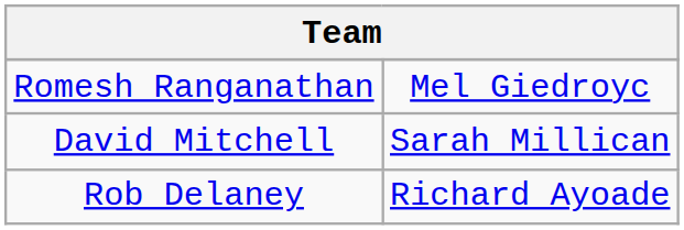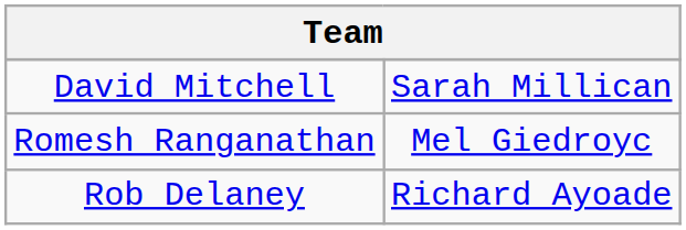 <table class="wikitable" style="text-align:center">
 <tr>
 <th colspan="2" scope="col">Team</th>
 </tr>
 <tr>
 </tr>
 <tr>
+<td><a href='#'>David Mitchell</a></td>
+<td><a href='#'>Sarah Millican</a></td>
+</tr>
+<tr>
 <td><a href='#'>Romesh Ranganathan</a></td>
 <td><a href='#'>Mel Giedroyc</a></td>
-</tr>
-<tr>
-<td><a href='#'>David Mitchell</a></td>
-<td><a href='#'>Sarah Millican</a></td>
 </tr>
 <tr>
 <td><a href='#'>Rob Delaney</a></td>
 <td><a href='#'>Richard Ayoade</a></td>
 </tr>
 </table>
